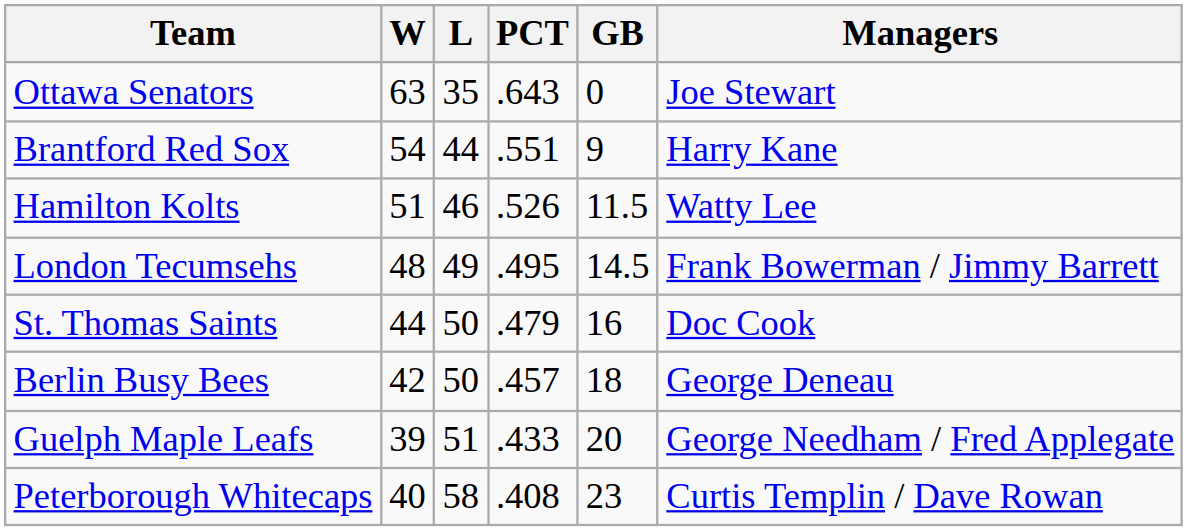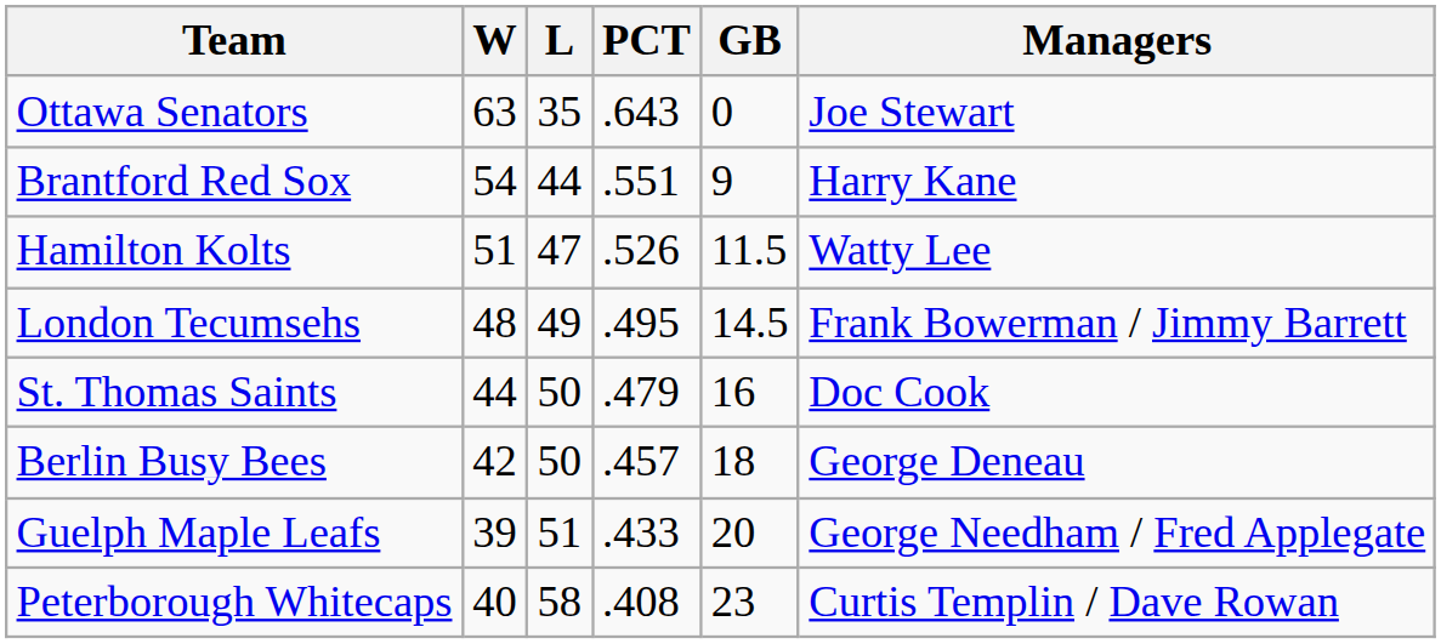 <table class="wikitable">
 <tr>
 <th>Team</th>
 <th>W</th>
 <th>L</th>
 <th>PCT</th>
 <th>GB</th>
 <th>Managers</th>
 </tr>
 <tr>
 <td><a href='#'>Ottawa Senators</a></td>
 <td>63</td>
 <td>35</td>
 <td>.643</td>
 <td>0</td>
 <td><a href='#'>Joe Stewart</a></td>
 </tr>
 <tr>
 <td><a href='#'>Brantford Red Sox</a></td>
 <td>54</td>
 <td>44</td>
 <td>.551</td>
 <td>9</td>
 <td><a href='#'>Harry Kane</a></td>
 </tr>
 <tr>
 <td><a href='#'>Hamilton Kolts</a></td>
 <td>51</td>
-<td>46</td>
+<td>47</td>
 <td>.526</td>
 <td>11.5</td>
 <td><a href='#'>Watty Lee</a></td>
 </tr>
 <tr>
 <td><a href='#'>London Tecumsehs</a></td>
 <td>48</td>
 <td>49</td>
 <td>.495</td>
 <td>14.5</td>
 <td><a href='#'>Frank Bowerman</a> / <a href='#'>Jimmy Barrett</a></td>
 </tr>
 <tr>
 <td><a href='#'>St. Thomas Saints</a></td>
 <td>44</td>
 <td>50</td>
 <td>.479</td>
 <td>16</td>
 <td><a href='#'>Doc Cook</a></td>
 </tr>
 <tr>
 <td><a href='#'>Berlin Busy Bees</a></td>
 <td>42</td>
 <td>50</td>
 <td>.457</td>
 <td>18</td>
 <td><a href='#'>George Deneau</a></td>
 </tr>
 <tr>
 <td><a href='#'>Guelph Maple Leafs</a></td>
 <td>39</td>
 <td>51</td>
 <td>.433</td>
 <td>20</td>
 <td><a href='#'>George Needham</a> / <a href='#'>Fred Applegate</a></td>
 </tr>
 <tr>
 <td><a href='#'>Peterborough Whitecaps</a></td>
 <td>40</td>
 <td>58</td>
 <td>.408</td>
 <td>23</td>
 <td><a href='#'>Curtis Templin</a> / <a href='#'>Dave Rowan</a></td>
 </tr>
 </table>
